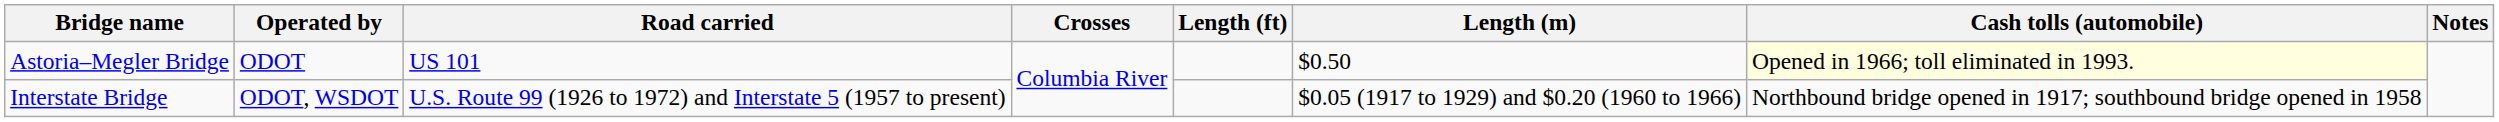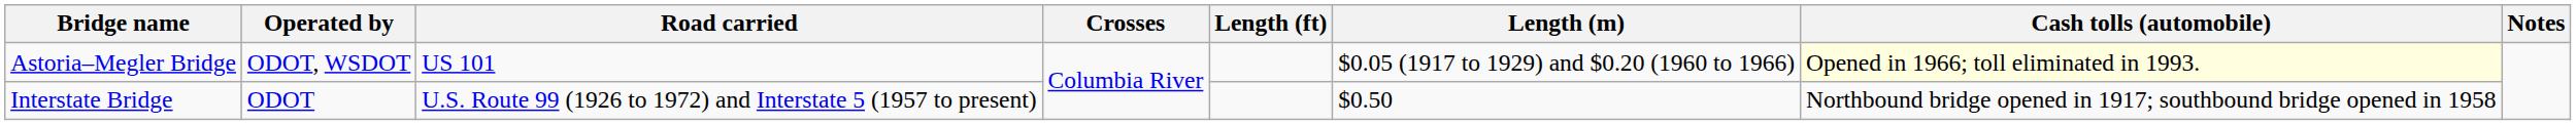 <table class=wikitable>
 <tr>
 <th scope=col>Bridge name</th>
 <th scope=col>Operated by</th>
 <th scope=col>Road carried</th>
 <th scope=col>Crosses</th>
 <th scope=col>Length (ft)</th>
 <th scope=col>Length (m)</th>
 <th scope=col>Cash tolls (automobile)</th>
 <th scope=col>Notes</th>
 </tr>
 <tr>
 <td><a href='#'>Astoria–Megler Bridge</a></td>
-<td><a href='#'>ODOT</a></td>
+<td><a href='#'>ODOT</a>, <a href='#'>WSDOT</a></td>
 <td><a href='#'>US 101</a></td>
 <td rowspan="2"><a href='#'>Columbia River</a></td>
 <td></td>
-<td>$0.50</td>
+<td>$0.05 (1917 to 1929) and $0.20 (1960 to 1966)</td>
 <td style="background: lightyellow;">Opened in 1966; toll eliminated in 1993.</td>
 </tr>
 <tr>
 <td><a href='#'>Interstate Bridge</a></td>
-<td><a href='#'>ODOT</a>, <a href='#'>WSDOT</a></td>
+<td><a href='#'>ODOT</a></td>
 <td><a href='#'>U.S. Route 99</a> (1926 to 1972) and <a href='#'>Interstate 5</a> (1957 to present)</td>
 <td></td>
-<td>$0.05 (1917 to 1929) and $0.20 (1960 to 1966)</td>
+<td>$0.50</td>
 <td>Northbound bridge opened in 1917; southbound bridge opened in 1958</td>
 </tr>
 </table>
